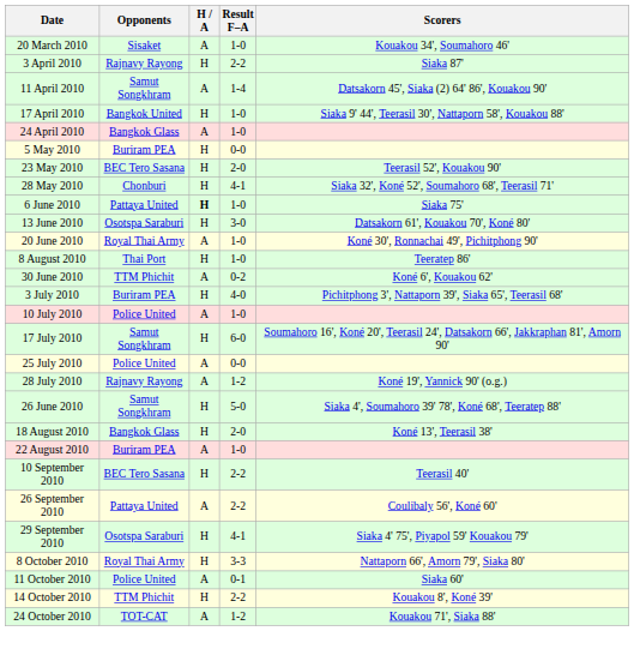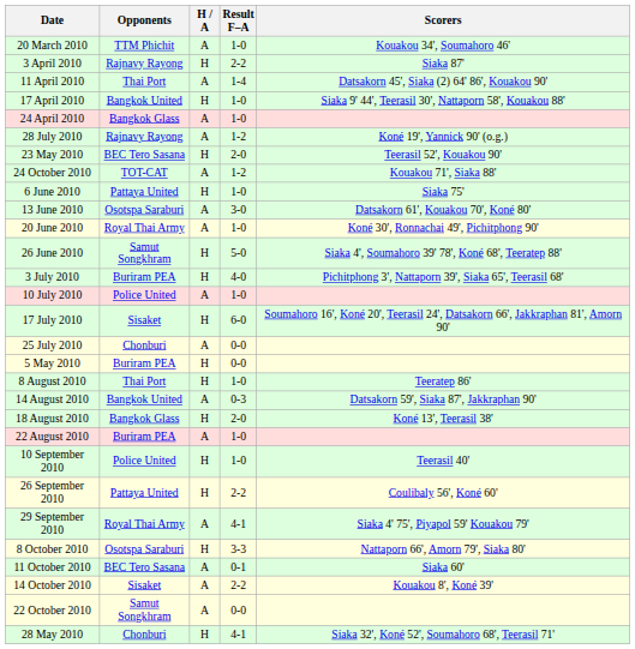 <table class="wikitable" style="text-align:center">
 <tr>
 <th>Date</th>
 <th>Opponents</th>
 <th>H / A</th>
 <th>Result<br>F–A</th>
 <th>Scorers</th>
 </tr>
 <tr bgcolor="#ddffdd">
 <td>20 March 2010</td>
-<td><a href='#'>Sisaket</a></td>
+<td><a href='#'>TTM Phichit</a></td>
 <td>A</td>
 <td>1-0</td>
 <td><a href='#'>Kouakou</a> 34', <a href='#'>Soumahoro</a> 46'</td>
 </tr>
 <tr bgcolor="#ddffdd">
 <td>3 April 2010</td>
 <td><a href='#'>Rajnavy Rayong</a></td>
 <td>H</td>
 <td>2-2</td>
 <td><a href='#'>Siaka</a> 87'</td>
 </tr>
 <tr bgcolor="#ddffdd">
 <td>11 April 2010</td>
-<td><a href='#'>Samut Songkhram</a></td>
+<td><a href='#'>Thai Port</a></td>
 <td>A</td>
 <td>1-4<br></td>
 <td><a href='#'>Datsakorn</a> 45', <a href='#'>Siaka</a> (2) 64' 86', <a href='#'>Kouakou</a> 90'</td>
 </tr>
 <tr bgcolor="#ddffdd">
 <td>17 April 2010</td>
 <td><a href='#'>Bangkok United</a></td>
 <td>H</td>
 <td>1-0</td>
 <td><a href='#'>Siaka</a> 9' 44', <a href='#'>Teerasil</a> 30', <a href='#'>Nattaporn</a> 58', <a href='#'>Kouakou</a> 88'</td>
 </tr>
 <tr bgcolor="#ffdddd">
 <td>24 April 2010</td>
 <td><a href='#'>Bangkok Glass</a></td>
 <td>A</td>
 <td>1-0<br></td>
 <td></td>
 </tr>
-<tr bgcolor="#ffffdd">
-<td>5 May 2010</td>
-<td><a href='#'>Buriram PEA</a></td>
-<td>H</td>
-<td>0-0<br></td>
-<td></td>
+<tr bgcolor="#ddffdd">
+<td>28 July 2010</td>
+<td><a href='#'>Rajnavy Rayong</a></td>
+<td>A</td>
+<td>1-2</td>
+<td><a href='#'>Koné</a> 19', <a href='#'>Yannick</a> 90' (o.g.)</td>
 </tr>
 <tr bgcolor="#ddffdd">
 <td>23 May 2010</td>
 <td><a href='#'>BEC Tero Sasana</a></td>
 <td>H</td>
 <td>2-0<br></td>
 <td><a href='#'>Teerasil</a> 52', <a href='#'>Kouakou</a> 90'</td>
 </tr>
 <tr bgcolor="#ddffdd">
-<td>28 May 2010</td>
-<td><a href='#'>Chonburi</a></td>
-<td>H</td>
-<td>4-1<br></td>
-<td><a href='#'>Siaka</a> 32', <a href='#'>Koné</a> 52', <a href='#'>Soumahoro</a> 68', <a href='#'>Teerasil</a> 71'</td>
+<td>24 October 2010</td>
+<td><a href='#'>TOT-CAT</a></td>
+<td>A</td>
+<td>1-2</td>
+<td><a href='#'>Kouakou</a> 71', <a href='#'>Siaka</a> 88'</td>
 </tr>
 <tr bgcolor="#ddffdd">
 <td>6 June 2010</td>
 <td><a href='#'>Pattaya United</a></td>
-<td><strong>H</strong></td>
+<td>H</td>
 <td>1-0<br></td>
 <td><a href='#'>Siaka</a> 75'</td>
 </tr>
 <tr bgcolor="#ddffdd">
 <td>13 June 2010</td>
 <td><a href='#'>Osotspa Saraburi</a></td>
-<td>H</td>
+<td>A</td>
 <td>3-0</td>
 <td><a href='#'>Datsakorn</a> 61', <a href='#'>Kouakou</a> 70', <a href='#'>Koné</a> 80'</td>
 </tr>
 <tr bgcolor="#ffffdd">
 <td>20 June 2010</td>
 <td><a href='#'>Royal Thai Army</a></td>
 <td>A</td>
 <td>1-0</td>
 <td><a href='#'>Koné</a> 30', <a href='#'>Ronnachai</a> 49', <a href='#'>Pichitphong</a> 90'</td>
 </tr>
 <tr bgcolor="#ddffdd">
-<td>8 August 2010</td>
-<td><a href='#'>Thai Port</a></td>
+<td>26 June 2010</td>
+<td><a href='#'>Samut Songkhram</a></td>
 <td>H</td>
-<td>1-0</td>
-<td><a href='#'>Teeratep</a> 86'</td>
-</tr>
-<tr bgcolor="#ddffdd">
-<td>30 June 2010</td>
-<td><a href='#'>TTM Phichit</a></td>
-<td>A</td>
-<td>0-2</td>
-<td><a href='#'>Koné</a> 6', <a href='#'>Kouakou</a> 62'</td>
+<td>5-0</td>
+<td><a href='#'>Siaka</a> 4', <a href='#'>Soumahoro</a> 39' 78', <a href='#'>Koné</a> 68', <a href='#'>Teeratep</a> 88'</td>
 </tr>
 <tr bgcolor="#ddffdd">
 <td>3 July 2010</td>
 <td><a href='#'>Buriram PEA</a></td>
 <td>H</td>
 <td>4-0</td>
 <td><a href='#'>Pichitphong</a> 3', <a href='#'>Nattaporn</a> 39', <a href='#'>Siaka</a> 65', <a href='#'>Teerasil</a> 68'</td>
 </tr>
 <tr bgcolor="#ffdddd">
 <td>10 July 2010</td>
 <td><a href='#'>Police United</a></td>
 <td>A</td>
 <td>1-0</td>
 <td></td>
 </tr>
 <tr bgcolor="#ddffdd">
 <td>17 July 2010</td>
-<td><a href='#'>Samut Songkhram</a></td>
+<td><a href='#'>Sisaket</a></td>
 <td>H</td>
 <td>6-0</td>
 <td><a href='#'>Soumahoro</a> 16', <a href='#'>Koné</a> 20', <a href='#'>Teerasil</a> 24', <a href='#'>Datsakorn</a> 66', <a href='#'>Jakkraphan</a> 81', <a href='#'>Amorn</a> 90'</td>
 </tr>
 <tr bgcolor="#ffffdd">
 <td>25 July 2010</td>
-<td><a href='#'>Police United</a></td>
+<td><a href='#'>Chonburi</a></td>
 <td>A</td>
 <td>0-0</td>
 <td></td>
 </tr>
-<tr bgcolor="#ddffdd">
-<td>28 July 2010</td>
-<td><a href='#'>Rajnavy Rayong</a></td>
-<td>A</td>
-<td>1-2</td>
-<td><a href='#'>Koné</a> 19', <a href='#'>Yannick</a> 90' (o.g.)</td>
+<tr bgcolor="#ffffdd">
+<td>5 May 2010</td>
+<td><a href='#'>Buriram PEA</a></td>
+<td>H</td>
+<td>0-0<br></td>
+<td></td>
 </tr>
 <tr bgcolor="#ddffdd">
-<td>26 June 2010</td>
-<td><a href='#'>Samut Songkhram</a></td>
+<td>8 August 2010</td>
+<td><a href='#'>Thai Port</a></td>
 <td>H</td>
-<td>5-0</td>
-<td><a href='#'>Siaka</a> 4', <a href='#'>Soumahoro</a> 39' 78', <a href='#'>Koné</a> 68', <a href='#'>Teeratep</a> 88'</td>
+<td>1-0</td>
+<td><a href='#'>Teeratep</a> 86'</td>
+</tr>
+<tr bgcolor="#ddffdd">
+<td>14 August 2010</td>
+<td><a href='#'>Bangkok United</a></td>
+<td>A</td>
+<td>0-3</td>
+<td><a href='#'>Datsakorn</a> 59', <a href='#'>Siaka</a> 87', <a href='#'>Jakkraphan</a> 90'</td>
 </tr>
 <tr bgcolor="#ddffdd">
 <td>18 August 2010</td>
 <td><a href='#'>Bangkok Glass</a></td>
 <td>H</td>
 <td>2-0</td>
 <td><a href='#'>Koné</a> 13', <a href='#'>Teerasil</a> 38'</td>
 </tr>
 <tr bgcolor="#ffdddd">
 <td>22 August 2010</td>
 <td><a href='#'>Buriram PEA</a></td>
 <td>A</td>
 <td>1-0</td>
 <td></td>
 </tr>
 <tr bgcolor="#ddffdd">
 <td>10 September 2010</td>
-<td><a href='#'>BEC Tero Sasana</a></td>
+<td><a href='#'>Police United</a></td>
 <td>H</td>
-<td>2-2</td>
+<td>1-0</td>
 <td><a href='#'>Teerasil</a> 40'</td>
 </tr>
 <tr bgcolor="#ffffdd">
 <td>26 September 2010</td>
 <td><a href='#'>Pattaya United</a></td>
-<td>A</td>
+<td>H</td>
 <td>2-2</td>
 <td><a href='#'>Coulibaly</a>	56', <a href='#'>Koné</a> 60'</td>
 </tr>
 <tr bgcolor="#ddffdd">
 <td>29 September 2010</td>
-<td><a href='#'>Osotspa Saraburi</a></td>
-<td>H</td>
+<td><a href='#'>Royal Thai Army</a></td>
+<td>A</td>
 <td>4-1</td>
 <td><a href='#'>Siaka</a> 4' 75', <a href='#'>Piyapol</a> 59' <a href='#'>Kouakou</a> 79'</td>
 </tr>
 <tr bgcolor="#ffffdd">
 <td>8 October 2010</td>
-<td><a href='#'>Royal Thai Army</a></td>
+<td><a href='#'>Osotspa Saraburi</a></td>
 <td>H</td>
 <td>3-3</td>
 <td><a href='#'>Nattaporn</a> 66', <a href='#'>Amorn</a> 79', <a href='#'>Siaka</a> 80'</td>
 </tr>
 <tr bgcolor="#ddffdd">
 <td>11 October 2010</td>
-<td><a href='#'>Police United</a></td>
+<td><a href='#'>BEC Tero Sasana</a></td>
 <td>A</td>
 <td>0-1</td>
 <td><a href='#'>Siaka</a> 60'</td>
 </tr>
 <tr bgcolor="#ffffdd">
 <td>14 October 2010</td>
-<td><a href='#'>TTM Phichit</a></td>
-<td>H</td>
+<td><a href='#'>Sisaket</a></td>
+<td>A</td>
 <td>2-2</td>
 <td><a href='#'>Kouakou</a> 8', <a href='#'>Koné</a> 39'</td>
 </tr>
+<tr bgcolor="#ffffdd">
+<td>22 October 2010</td>
+<td><a href='#'>Samut Songkhram</a></td>
+<td>A</td>
+<td>0-0</td>
+<td></td>
+</tr>
 <tr bgcolor="#ddffdd">
-<td>24 October 2010</td>
-<td><a href='#'>TOT-CAT</a></td>
-<td>A</td>
-<td>1-2</td>
-<td><a href='#'>Kouakou</a> 71', <a href='#'>Siaka</a> 88'</td>
+<td>28 May 2010</td>
+<td><a href='#'>Chonburi</a></td>
+<td>H</td>
+<td>4-1<br></td>
+<td><a href='#'>Siaka</a> 32', <a href='#'>Koné</a> 52', <a href='#'>Soumahoro</a> 68', <a href='#'>Teerasil</a> 71'</td>
 </tr>
 </table>
